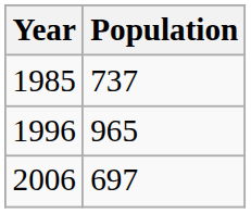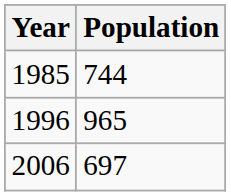 <table class="wikitable">
 <tr>
 <th>Year</th>
 <th>Population</th>
 </tr>
 <tr>
 <td>1985</td>
-<td>737</td>
+<td>744</td>
 </tr>
 <tr>
 <td>1996</td>
 <td>965</td>
 </tr>
 <tr>
 <td>2006</td>
 <td>697</td>
 </tr>
 </table>
